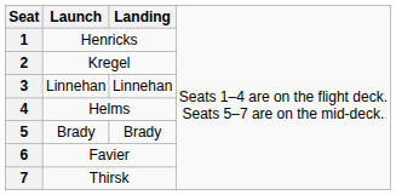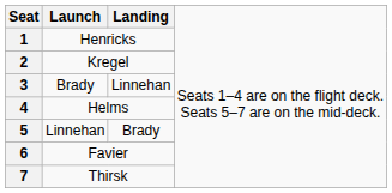 <table class="wikitable" style="text-align:center">
 <tr>
 <th>Seat</th>
 <th>Launch</th>
 <th>Landing</th>
 <td rowspan=8><br>Seats 1–4 are on the flight deck.<br>Seats 5–7 are on the mid-deck.</td>
 </tr>
 <tr>
 <th>1</th>
 <td colspan=2>Henricks</td>
 </tr>
 <tr>
 <th>2</th>
 <td colspan=2>Kregel</td>
 </tr>
 <tr>
 <th>3</th>
-<td>Linnehan</td>
+<td>Brady</td>
 <td>Linnehan</td>
 </tr>
 <tr>
 <th>4</th>
 <td colspan=2>Helms</td>
 </tr>
 <tr>
 <th>5</th>
-<td>Brady</td>
+<td>Linnehan</td>
 <td>Brady</td>
 </tr>
 <tr>
 <th>6</th>
 <td colspan=2>Favier</td>
 </tr>
 <tr>
 <th>7</th>
 <td colspan=2>Thirsk</td>
 </tr>
 </table>
